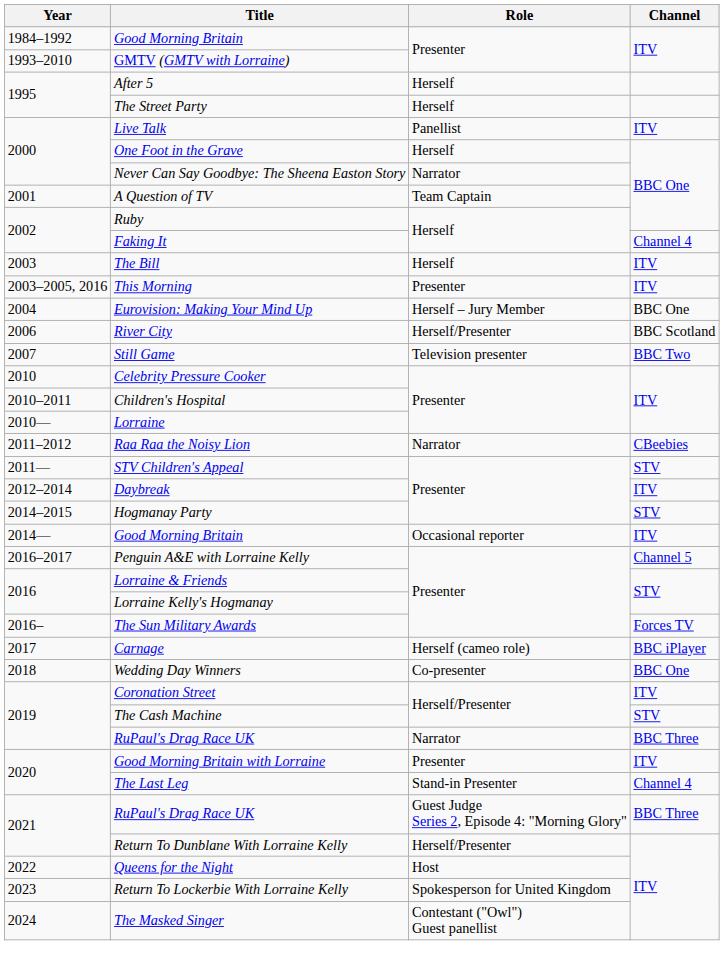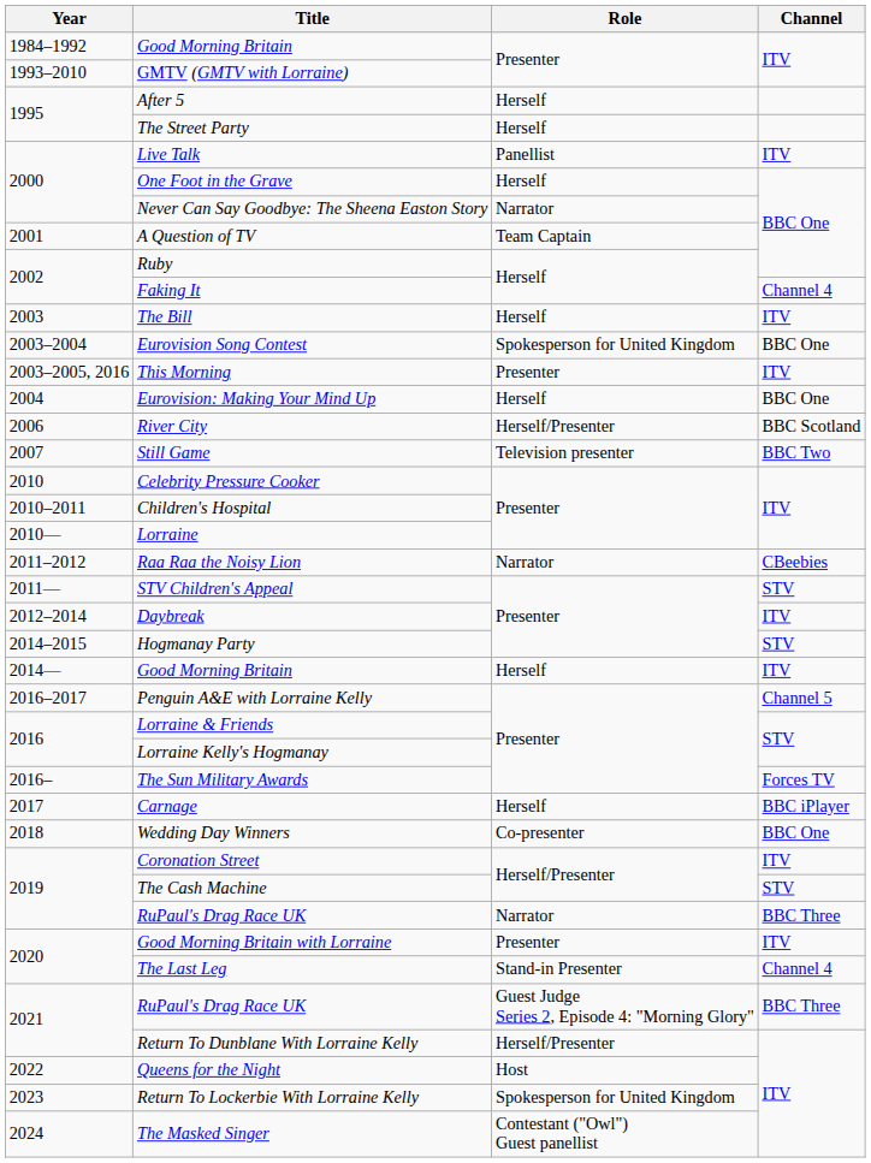 <table class="wikitable">
 <tr style="background:#b0c4de; text-align:center;">
 <th>Year</th>
 <th>Title</th>
 <th>Role</th>
 <th>Channel</th>
 </tr>
 <tr>
 <td>1984–1992</td>
 <td><em><a href='#'>Good Morning Britain</a></em></td>
 <td rowspan="2">Presenter</td>
 <td rowspan=2><a href='#'>ITV</a></td>
 </tr>
 <tr>
 <td>1993–2010</td>
 <td><a href='#'>GMTV</a> <em>(<a href='#'>GMTV with Lorraine</a>)</em></td>
 </tr>
 <tr>
 <td rowspan="2">1995</td>
 <td><em>After 5</em></td>
 <td>Herself</td>
 <td></td>
 </tr>
 <tr>
 <td><em>The Street Party</em></td>
 <td>Herself</td>
 <td></td>
 </tr>
 <tr>
 <td rowspan="3">2000</td>
 <td><em><a href='#'>Live Talk</a></em></td>
 <td>Panellist</td>
 <td><a href='#'>ITV</a></td>
 </tr>
 <tr>
 <td><em><a href='#'>One Foot in the Grave</a></em></td>
 <td>Herself</td>
 <td rowspan="4"><a href='#'>BBC One</a></td>
 </tr>
 <tr>
 <td><em>Never Can Say Goodbye: The Sheena Easton Story</em></td>
 <td>Narrator</td>
 </tr>
 <tr>
 <td>2001</td>
 <td><em>A Question of TV</em></td>
 <td>Team Captain</td>
 </tr>
 <tr>
 <td rowspan="2">2002</td>
 <td><em>Ruby</em></td>
 <td rowspan="2">Herself</td>
 </tr>
 <tr>
 <td><em><a href='#'>Faking It</a></em></td>
 <td><a href='#'>Channel 4</a></td>
 </tr>
 <tr>
 <td>2003</td>
 <td><em><a href='#'>The Bill</a></em></td>
 <td>Herself</td>
 <td><a href='#'>ITV</a></td>
 </tr>
 <tr>
+<td>2003–2004</td>
+<td><em><a href='#'>Eurovision Song Contest</a></em></td>
+<td>Spokesperson for United Kingdom</td>
+<td>BBC One</td>
+</tr>
+<tr>
 <td>2003–2005, 2016</td>
 <td><em><a href='#'>This Morning</a></em></td>
 <td>Presenter</td>
 <td><a href='#'>ITV</a></td>
 </tr>
 <tr>
 <td>2004</td>
 <td><em><a href='#'>Eurovision: Making Your Mind Up</a></em></td>
-<td>Herself – Jury Member</td>
+<td>Herself</td>
 <td>BBC One</td>
 </tr>
 <tr>
 <td>2006</td>
 <td><em><a href='#'>River City</a></em></td>
 <td>Herself/Presenter</td>
 <td>BBC Scotland</td>
 </tr>
 <tr>
 <td>2007</td>
 <td><em><a href='#'>Still Game</a></em></td>
 <td>Television presenter</td>
 <td><a href='#'>BBC Two</a></td>
 </tr>
 <tr>
 <td>2010</td>
 <td><em><a href='#'>Celebrity Pressure Cooker</a></em></td>
 <td rowspan="3">Presenter</td>
 <td rowspan="3"><a href='#'>ITV</a></td>
 </tr>
 <tr>
 <td>2010–2011</td>
 <td><em>Children's Hospital</em></td>
 </tr>
 <tr>
 <td>2010—</td>
 <td><em><a href='#'>Lorraine</a></em></td>
 </tr>
 <tr>
 <td>2011–2012</td>
 <td><em><a href='#'>Raa Raa the Noisy Lion</a></em></td>
 <td>Narrator</td>
 <td><a href='#'>CBeebies</a></td>
 </tr>
 <tr>
 <td>2011—</td>
 <td><em><a href='#'>STV Children's Appeal</a></em></td>
 <td rowspan="3">Presenter</td>
 <td><a href='#'>STV</a></td>
 </tr>
 <tr>
 <td>2012–2014</td>
 <td><em><a href='#'>Daybreak</a></em></td>
 <td><a href='#'>ITV</a></td>
 </tr>
 <tr>
 <td>2014–2015</td>
 <td><em>Hogmanay Party</em></td>
 <td><a href='#'>STV</a></td>
 </tr>
 <tr>
 <td>2014—</td>
 <td><em><a href='#'>Good Morning Britain</a></em></td>
-<td>Occasional reporter</td>
+<td>Herself</td>
 <td><a href='#'>ITV</a></td>
 </tr>
 <tr>
 <td>2016–2017</td>
 <td><em>Penguin A&E with Lorraine Kelly</em></td>
 <td rowspan="4">Presenter</td>
 <td><a href='#'>Channel 5</a></td>
 </tr>
 <tr>
 <td rowspan=2>2016</td>
 <td><em><a href='#'>Lorraine & Friends</a></em></td>
 <td rowspan="2"><a href='#'>STV</a></td>
 </tr>
 <tr>
 <td><em>Lorraine Kelly's Hogmanay</em></td>
 </tr>
 <tr>
 <td>2016–</td>
 <td><em><a href='#'>The Sun Military Awards</a></em></td>
 <td><a href='#'>Forces TV</a></td>
 </tr>
 <tr>
 <td>2017</td>
 <td><em><a href='#'>Carnage</a></em></td>
-<td>Herself (cameo role)</td>
+<td>Herself</td>
 <td><a href='#'>BBC iPlayer</a></td>
 </tr>
 <tr>
 <td>2018</td>
 <td><em>Wedding Day Winners</em></td>
 <td>Co-presenter</td>
 <td><a href='#'>BBC One</a></td>
 </tr>
 <tr>
 <td rowspan=3>2019</td>
 <td><em><a href='#'>Coronation Street</a></em></td>
 <td rowspan=2>Herself/Presenter</td>
 <td><a href='#'>ITV</a></td>
 </tr>
 <tr>
 <td><em>The Cash Machine</em></td>
 <td><a href='#'>STV</a></td>
 </tr>
 <tr>
 <td><em><a href='#'>RuPaul's Drag Race UK</a></em></td>
 <td>Narrator</td>
 <td><a href='#'>BBC Three</a></td>
 </tr>
 <tr>
 <td rowspan=2>2020</td>
 <td><em><a href='#'>Good Morning Britain with Lorraine</a></em></td>
 <td>Presenter</td>
 <td><a href='#'>ITV</a></td>
 </tr>
 <tr>
 <td><em><a href='#'>The Last Leg</a></em></td>
 <td>Stand-in Presenter</td>
 <td><a href='#'>Channel 4</a></td>
 </tr>
 <tr>
 <td rowspan=2>2021</td>
 <td><em><a href='#'>RuPaul's Drag Race UK</a></em></td>
 <td>Guest Judge<br><a href='#'>Series 2</a>, Episode 4: "Morning Glory"</td>
 <td><a href='#'>BBC Three</a></td>
 </tr>
 <tr>
 <td><em>Return To Dunblane With Lorraine Kelly</em></td>
 <td>Herself/Presenter</td>
 <td rowspan=4><a href='#'>ITV</a></td>
 </tr>
 <tr>
 <td>2022</td>
 <td><em><a href='#'>Queens for the Night</a></em></td>
 <td>Host</td>
 </tr>
 <tr>
 <td>2023</td>
 <td><em>Return To Lockerbie With Lorraine Kelly</em></td>
 <td>Spokesperson for United Kingdom</td>
 </tr>
 <tr>
 <td>2024</td>
 <td><em><a href='#'>The Masked Singer</a></em></td>
 <td>Contestant ("Owl")<br>Guest panellist</td>
 </tr>
 </table>
